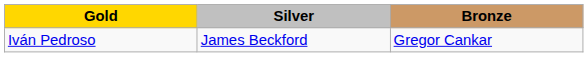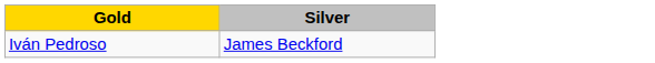 <table class="wikitable" style="text-align:left">
 <tr align="center">
 <td width=200 bgcolor=gold><strong>Gold</strong></td>
 <td width=200 bgcolor=silver><strong>Silver</strong></td>
-<td width=200 bgcolor=CC9966><strong>Bronze</strong></td>
 </tr>
 <tr>
 <td><a href='#'>Iván Pedroso</a><br><em></em></td>
 <td><a href='#'>James Beckford</a><br><em></em></td>
-<td><a href='#'>Gregor Cankar</a><br><em></em></td>
 </tr>
 </table>
